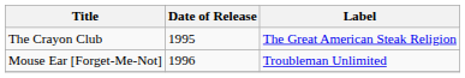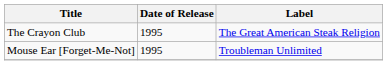 <table class="wikitable" style="font-size: 95%;">
 <tr>
 <th>Title</th>
 <th>Date of Release</th>
 <th>Label</th>
 </tr>
 <tr>
 <td>The Crayon Club</td>
 <td>1995</td>
 <td><a href='#'>The Great American Steak Religion</a></td>
 </tr>
 <tr>
 <td>Mouse Ear [Forget-Me-Not]</td>
-<td>1996</td>
+<td>1995</td>
 <td><a href='#'>Troubleman Unlimited</a></td>
 </tr>
 <tr>
 </tr>
 </table>
